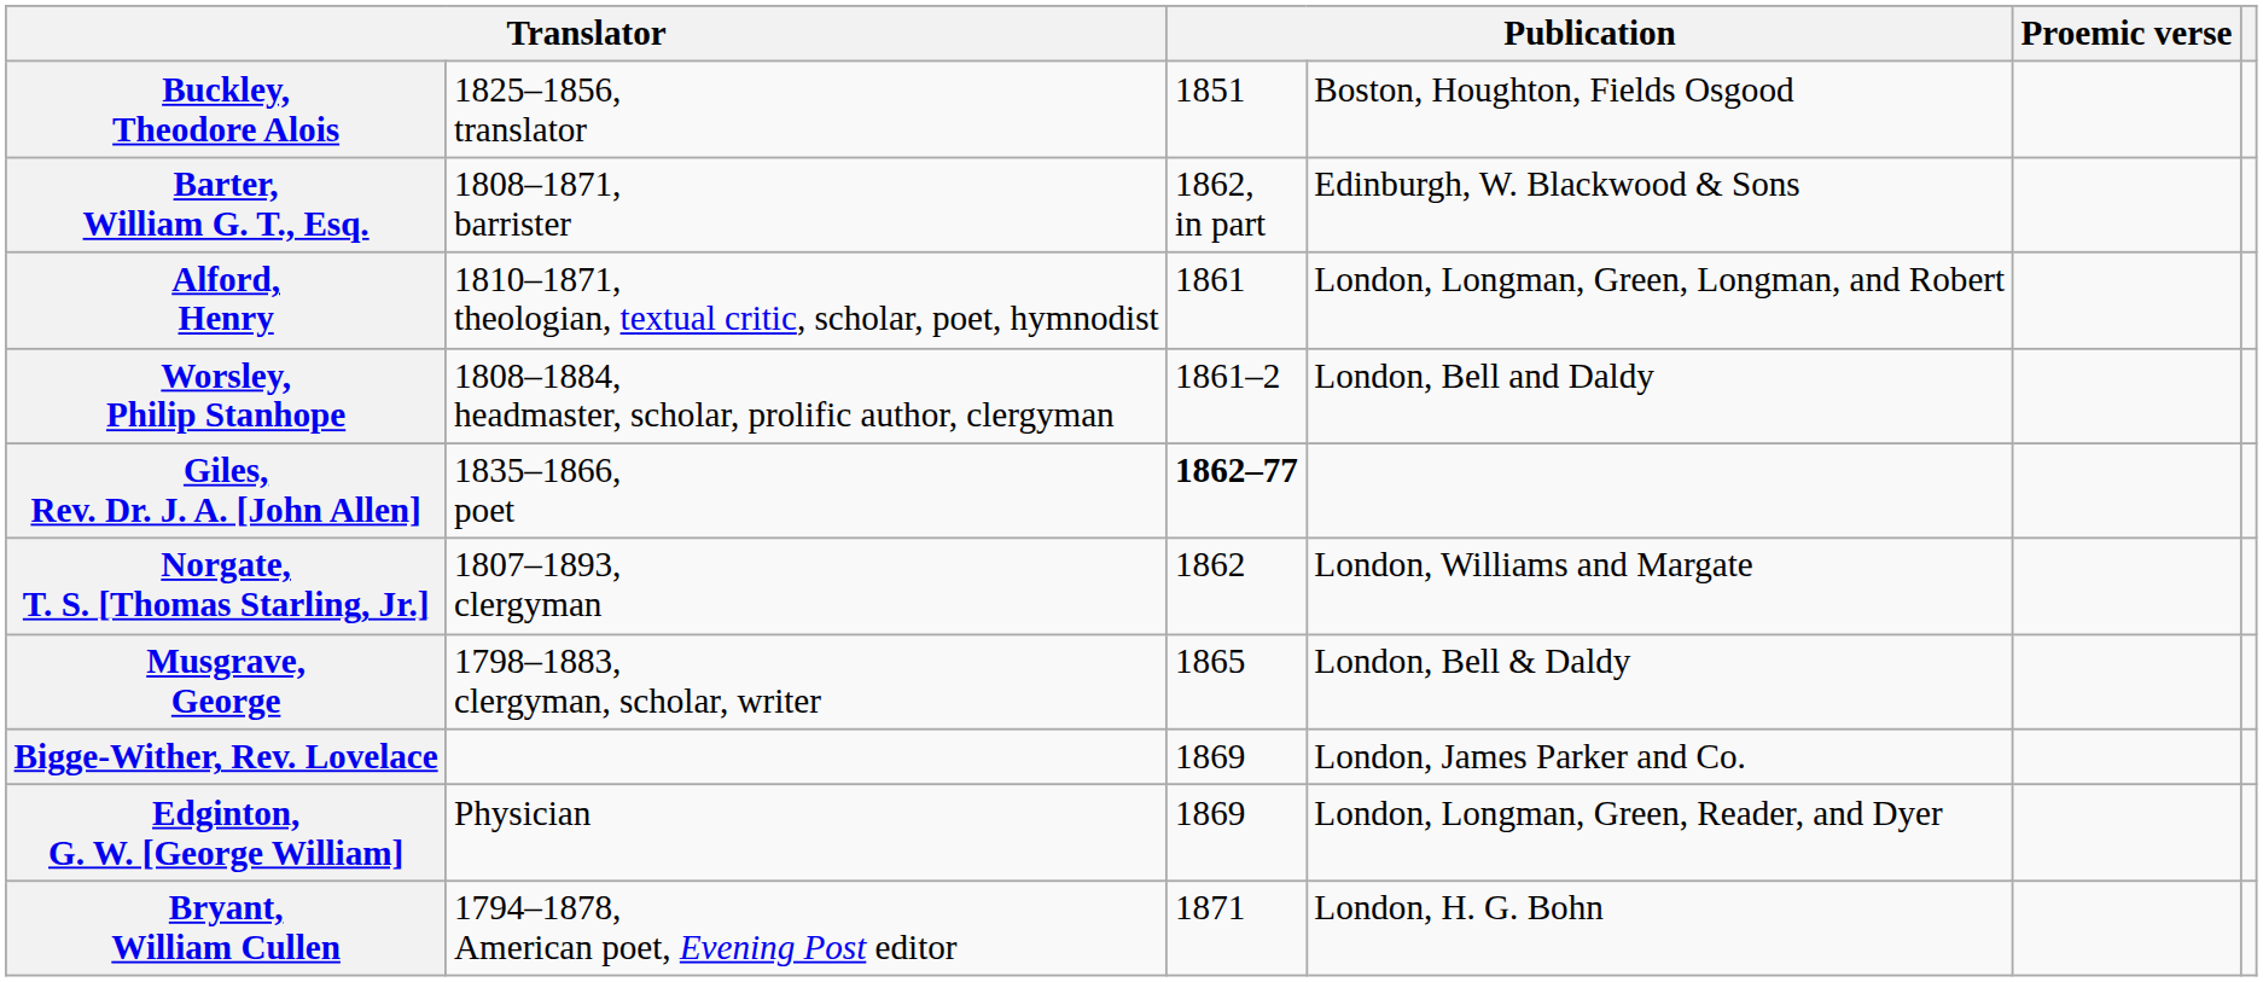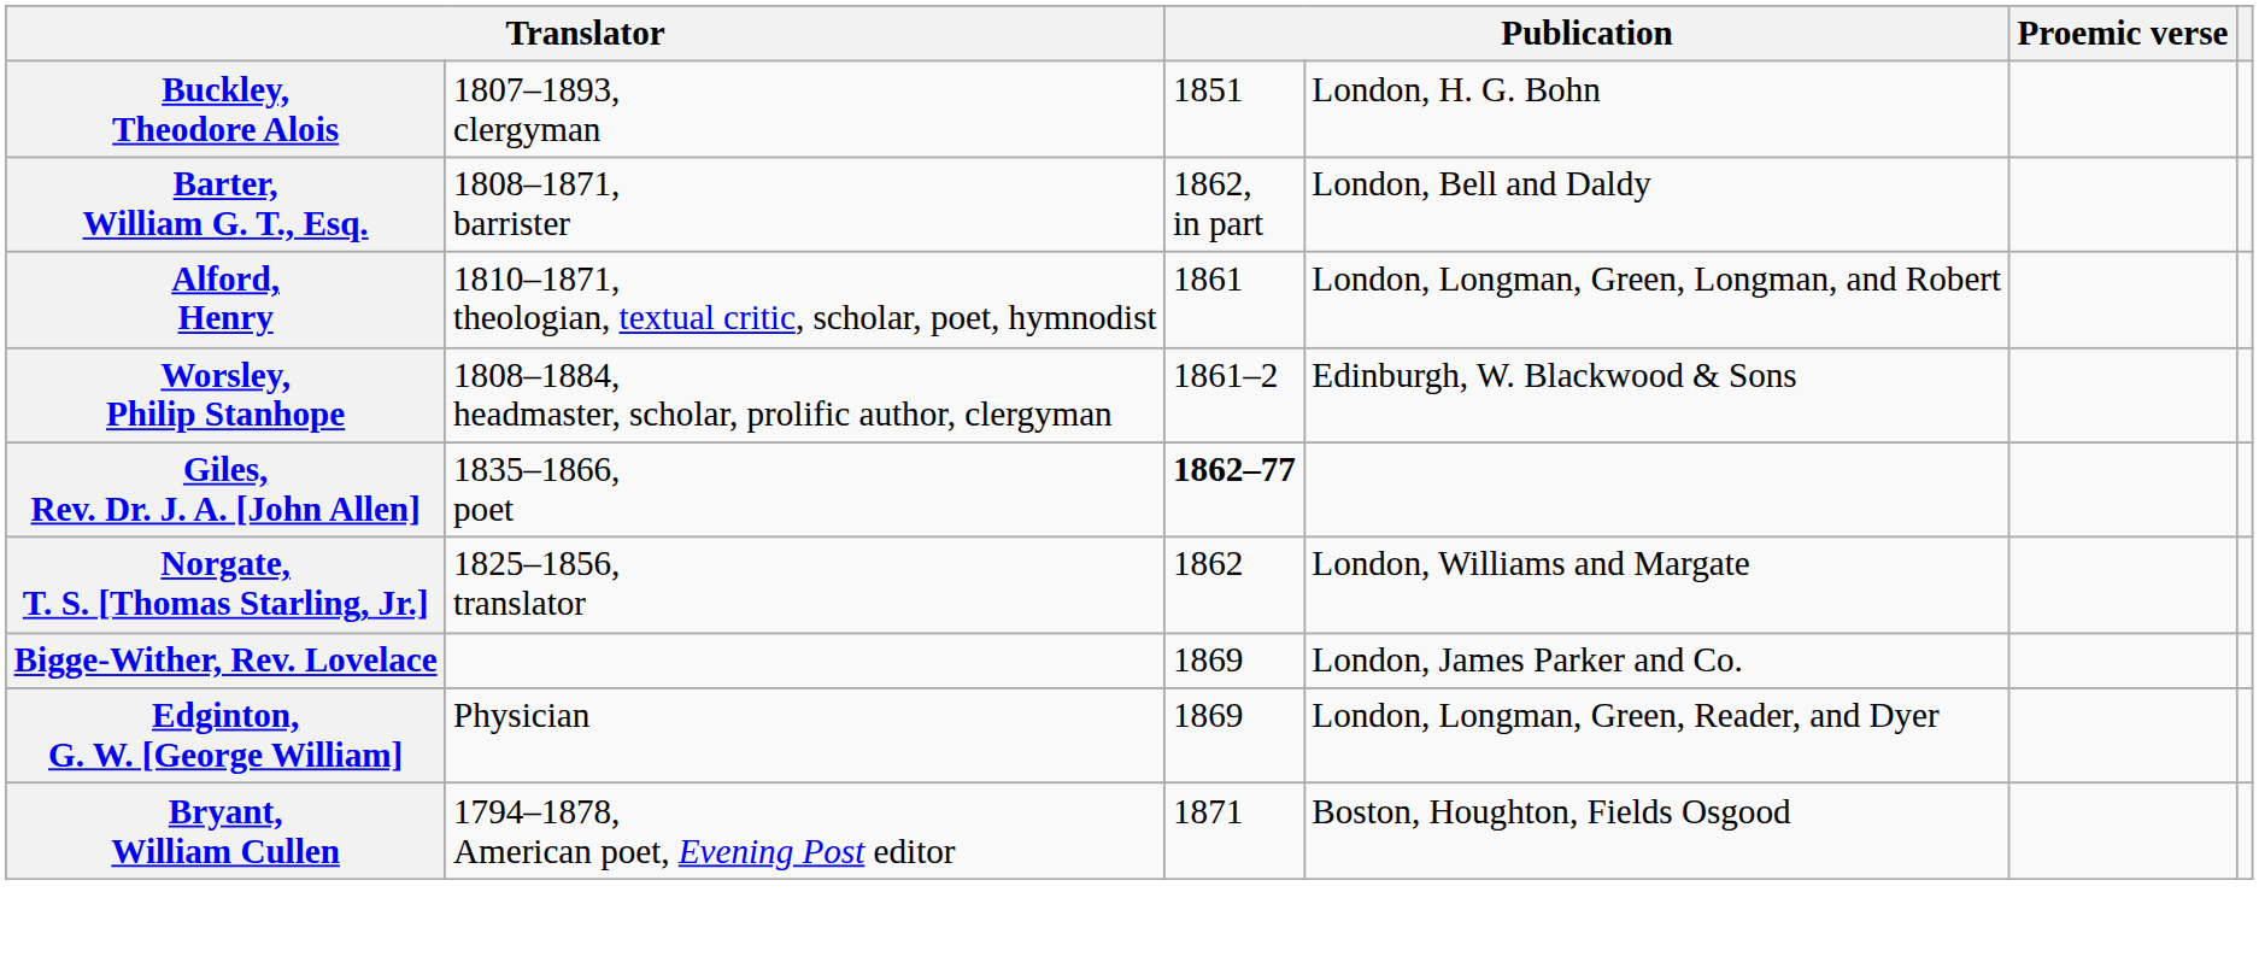 <table class="wikitable" ">
 <tr>
 <th scope="col" colspan="2">Translator</th>
 <th scope="col" colspan="2">Publication</th>
 <th scope="col">Proemic verse</th>
 <th scope="col"></th>
 </tr>
 <tr valign="top">
 <th><a href='#'>Buckley,<br>Theodore Alois</a></th>
-<td>1825–1856,<br>translator</td>
+<td>1807–1893,<br>clergyman</td>
 <td>1851</td>
-<td>Boston, Houghton, Fields Osgood</td>
+<td>London, H. G. Bohn</td>
 <td><blockquote></blockquote></td>
 <td></td>
 </tr>
 <tr valign="top">
 <th><a href='#'>Barter,<br>William G. T., Esq.</a></th>
 <td>1808–1871,<br>barrister<br></td>
 <td>1862,<br>in part</td>
-<td>Edinburgh, W. Blackwood & Sons</td>
+<td>London, Bell and Daldy</td>
 <td style=white-space:nowrap><br><blockquote></blockquote></td>
 <td></td>
 </tr>
 <tr valign="top">
 <th><a href='#'>Alford,<br>Henry</a></th>
 <td>1810–1871,<br>theologian, <a href='#'>textual critic</a>, scholar, poet, hymnodist</td>
 <td>1861</td>
 <td>London, Longman, Green, Longman, and Robert</td>
 <td><blockquote></blockquote></td>
 <td></td>
 </tr>
 <tr valign="top">
 <th><a href='#'>Worsley,<br>Philip Stanhope</a></th>
 <td>1808–1884,<br>headmaster, scholar, prolific author, clergyman</td>
 <td>1861–2</td>
-<td>London, Bell and Daldy</td>
+<td>Edinburgh, W. Blackwood & Sons</td>
 <td><blockquote></blockquote></td>
 <td></td>
 </tr>
 <tr valign="top">
 <th><a href='#'>Giles,<br>Rev. Dr. J. A. [John Allen]</a></th>
 <td>1835–1866,<br>poet</td>
 <td><strong>1862–77</strong></td>
 <td> </td>
 <td><blockquote></blockquote></td>
 <td></td>
 </tr>
 <tr valign="top">
 <th><a href='#'>Norgate,<br>T. S. [Thomas Starling, Jr.]</a></th>
-<td>1807–1893,<br>clergyman</td>
+<td>1825–1856,<br>translator</td>
 <td>1862</td>
 <td>London, Williams and Margate</td>
 <td style=white-space:nowrap><br><blockquote></blockquote></td>
-<td></td>
-</tr>
-<tr valign="top">
-<th><a href='#'>Musgrave,<br>George</a></th>
-<td>1798–1883,<br>clergyman, scholar, writer</td>
-<td>1865</td>
-<td>London, Bell & Daldy</td>
-<td><blockquote></blockquote></td>
 <td></td>
 </tr>
 <tr valign="top">
 <th><a href='#'>Bigge-Wither, Rev. Lovelace</a></th>
 <td> </td>
 <td>1869</td>
 <td>London, James Parker and Co.</td>
 <td><blockquote></blockquote></td>
 <td></td>
 </tr>
 <tr valign="top">
 <th><a href='#'>Edginton,<br>G. W. [George William]</a></th>
 <td>Physician</td>
 <td>1869</td>
 <td>London, Longman, Green, Reader, and Dyer</td>
 <td><blockquote></blockquote></td>
 <td></td>
 </tr>
 <tr valign="top">
 <th><a href='#'>Bryant,<br>William Cullen</a></th>
 <td>1794–1878,<br>American poet, <em><a href='#'>Evening Post</a></em> editor</td>
 <td>1871</td>
-<td>London, H. G. Bohn</td>
+<td>Boston, Houghton, Fields Osgood</td>
 <td><blockquote></blockquote></td>
 <td></td>
 </tr>
 </table>
